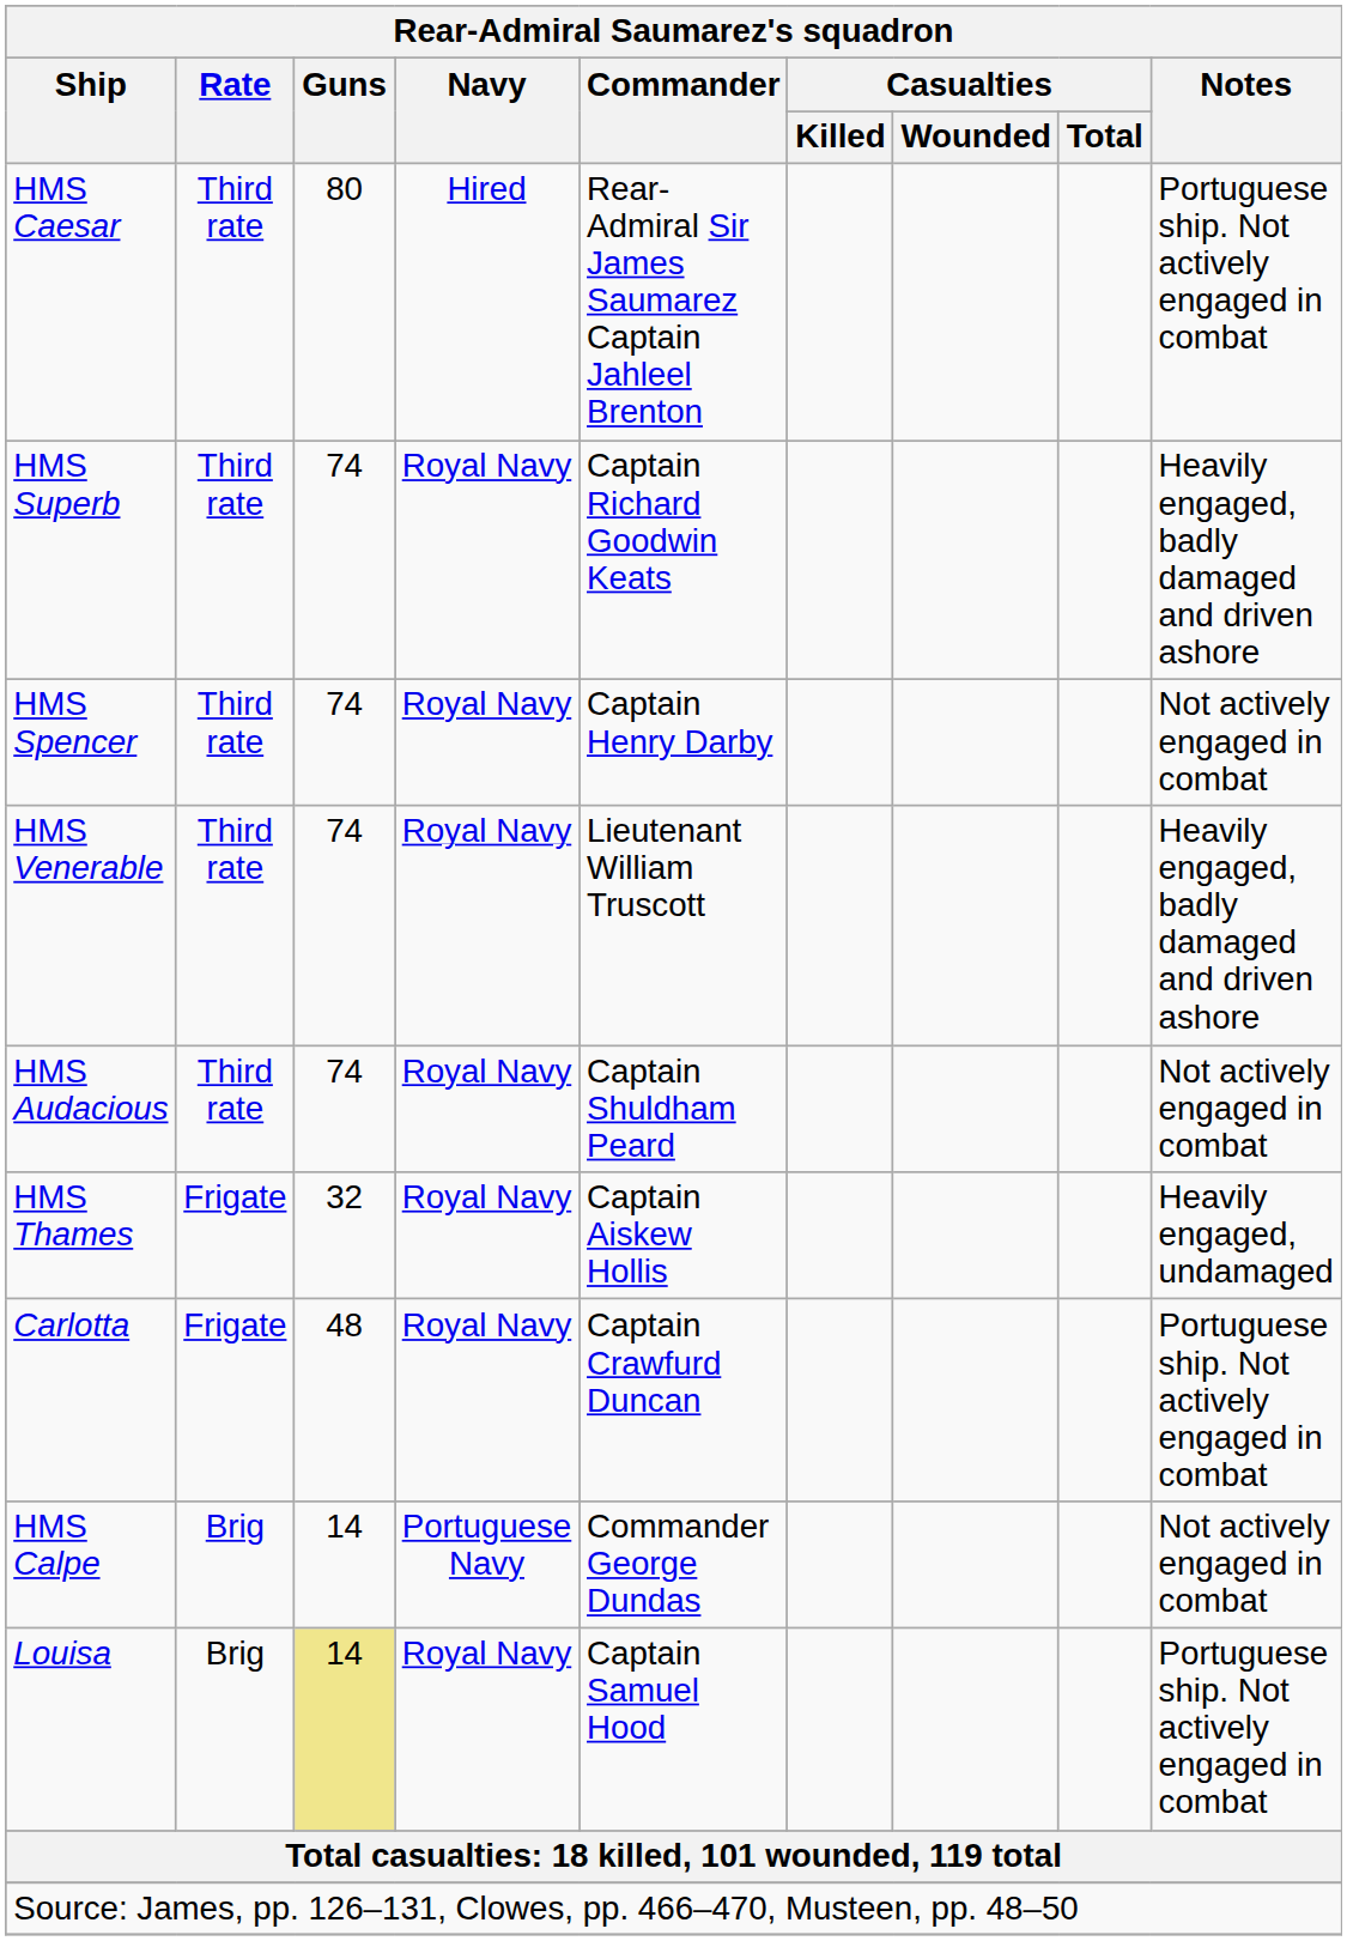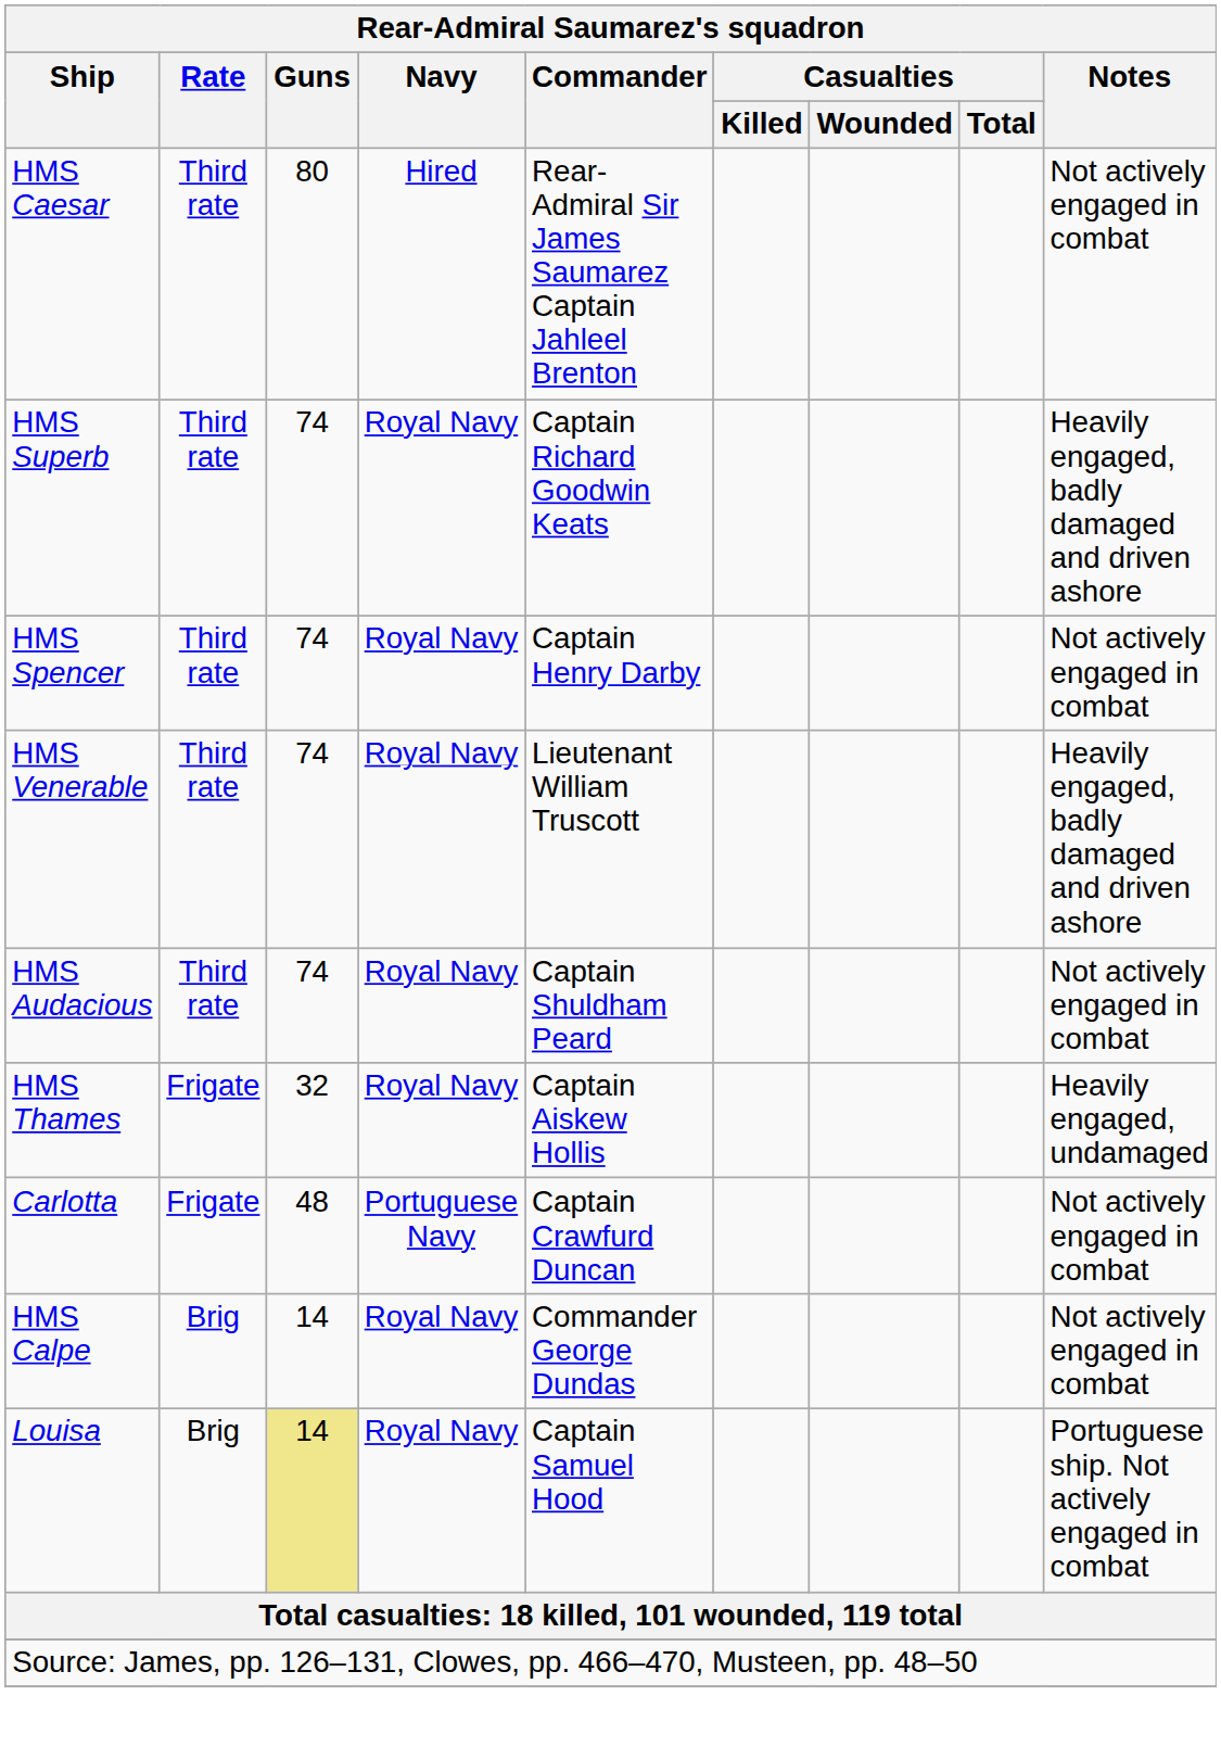 <table class="wikitable" width=100%>
 <tr valign="top">
 <th colspan="12" bgcolor="white">Rear-Admiral Saumarez's squadron</th>
 </tr>
 <tr valign="top"|- valign="top">
 <th scope="col" width=15%; align= center rowspan=2>Ship</th>
 <th scope="col" width=10%; align= center rowspan=2><a href='#'>Rate</a></th>
 <th scope="col" width=5%; align= center rowspan=2>Guns</th>
 <th scope="col" width=7%; align= center rowspan=2>Navy</th>
 <th scope="col" width=21%; align= center rowspan=2>Commander</th>
 <th scope="col" width=9%; align= center colspan=3>Casualties</th>
 <th scope="col" width=33%; align= center rowspan=2>Notes</th>
 </tr>
 <tr valign="top">
 <th scope="col" width=3%; align= center>Killed</th>
 <th scope="col" width=3%; align= center>Wounded</th>
 <th scope="col" width=3%; align= center>Total</th>
 </tr>
 <tr valign="top">
 <td align= left><a href='#'>HMS <em>Caesar</em></a></td>
 <td align= center><a href='#'>Third rate</a></td>
 <td align= center>80</td>
 <td align= center><a href='#'>Hired</a></td>
 <td align= left>Rear-Admiral <a href='#'>Sir James Saumarez</a><br>Captain <a href='#'>Jahleel Brenton</a></td>
 <td align= right></td>
 <td align= right></td>
 <td align= right></td>
-<td align= left>Portuguese ship. Not actively engaged in combat</td>
+<td align= left>Not actively engaged in combat</td>
 </tr>
 <tr valign="top">
 <td align= left><a href='#'>HMS <em>Superb</em></a></td>
 <td align= center><a href='#'>Third rate</a></td>
 <td align= center>74</td>
 <td align= center><a href='#'>Royal Navy</a></td>
 <td align= left>Captain <a href='#'>Richard Goodwin Keats</a></td>
 <td align= right></td>
 <td align= right></td>
 <td align= right></td>
 <td align= left>Heavily engaged, badly damaged and driven ashore</td>
 </tr>
 <tr valign="top">
 <td align= left><a href='#'>HMS <em>Spencer</em></a></td>
 <td align= center><a href='#'>Third rate</a></td>
 <td align= center>74</td>
 <td align= center><a href='#'>Royal Navy</a></td>
 <td align= left>Captain <a href='#'>Henry Darby</a></td>
 <td align= right></td>
 <td align= right></td>
 <td align= right></td>
 <td align= left>Not actively engaged in combat</td>
 </tr>
 <tr valign="top">
 <td align= left><a href='#'>HMS <em>Venerable</em></a></td>
 <td align= center><a href='#'>Third rate</a></td>
 <td align= center>74</td>
 <td align= center><a href='#'>Royal Navy</a></td>
 <td align= left>Lieutenant William Truscott</td>
 <td align= right></td>
 <td align= right></td>
 <td align= right></td>
 <td align= left>Heavily engaged, badly damaged and driven ashore</td>
 </tr>
 <tr valign="top">
 <td align= left><a href='#'>HMS <em>Audacious</em></a></td>
 <td align= center><a href='#'>Third rate</a></td>
 <td align= center>74</td>
 <td align= center><a href='#'>Royal Navy</a></td>
 <td align= left>Captain <a href='#'>Shuldham Peard</a></td>
 <td align= right></td>
 <td align= right></td>
 <td align= right></td>
 <td align= left>Not actively engaged in combat</td>
 </tr>
 <tr valign="top">
 <td align= left><a href='#'>HMS <em>Thames</em></a></td>
 <td align= center><a href='#'>Frigate</a></td>
 <td align= center>32</td>
 <td align= center><a href='#'>Royal Navy</a></td>
 <td align= left>Captain <a href='#'>Aiskew Hollis</a></td>
 <td align= right></td>
 <td align= right></td>
 <td align= right></td>
 <td align= left>Heavily engaged, undamaged</td>
 </tr>
 <tr valign="top">
 <td align= left><em><a href='#'>Carlotta</a></em></td>
 <td align= center><a href='#'>Frigate</a></td>
 <td align= center>48</td>
-<td align= center><a href='#'>Royal Navy</a></td>
+<td align= center><a href='#'>Portuguese Navy</a></td>
 <td align= left>Captain <a href='#'>Crawfurd Duncan</a></td>
 <td align= right></td>
 <td align= right></td>
 <td align= right></td>
-<td align= left>Portuguese ship. Not actively engaged in combat</td>
+<td align= left>Not actively engaged in combat</td>
 </tr>
 <tr valign="top">
 <td align= left><a href='#'>HMS <em>Calpe</em></a></td>
 <td align= center><a href='#'>Brig</a></td>
 <td align= center>14</td>
-<td align= center><a href='#'>Portuguese Navy</a></td>
+<td align= center><a href='#'>Royal Navy</a></td>
 <td align= left>Commander <a href='#'>George Dundas</a></td>
 <td align= right></td>
 <td align= right></td>
 <td align= right></td>
 <td align= left>Not actively engaged in combat</td>
 </tr>
 <tr valign="top">
 <td align= left><a href='#'><em>Louisa</em></a></td>
 <td align= center>Brig</td>
 <td align= center style="background: khaki;">14</td>
 <td align= center><a href='#'>Royal Navy</a></td>
 <td align= left>Captain <a href='#'>Samuel Hood</a></td>
 <td align= right></td>
 <td align= right></td>
 <td align= right></td>
 <td align= left>Portuguese ship. Not actively engaged in combat</td>
 </tr>
 <tr valign="top">
 <th colspan="12" bgcolor="white">Total casualties: 18 killed, 101 wounded, 119 total</th>
 </tr>
 <tr valign="top">
 </tr>
 <tr valign="top">
 <td colspan="12" align="left">Source: James, pp. 126–131, Clowes, pp. 466–470, Musteen, pp. 48–50 </td>
 </tr>
 <tr>
 </tr>
 </table>
